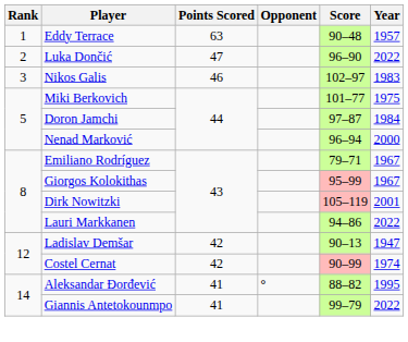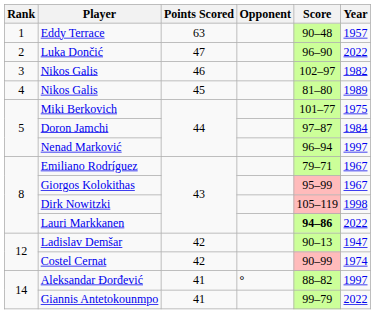 <table class="sortable wikitable" style="text-align:center">
 <tr>
 <th>Rank</th>
 <th scope="col">Player</th>
 <th scope="col">Points Scored</th>
 <th scope="col">Opponent</th>
 <th scope="col">Score</th>
 <th scope="col">Year</th>
 </tr>
 <tr>
 <td>1</td>
 <td style="text-align:left"> <a href='#'>Eddy Terrace</a></td>
 <td>63</td>
 <td style="text-align:left"></td>
 <td style="background:#CCFF99">90–48</td>
 <td><a href='#'>1957</a></td>
 </tr>
 <tr>
 <td>2</td>
 <td style="text-align:left"> <a href='#'>Luka Dončić</a></td>
 <td>47</td>
 <td style="text-align:left"></td>
 <td style="background:#CCFF99">96–90</td>
 <td><a href='#'>2022</a></td>
 </tr>
 <tr>
 <td>3</td>
 <td style="text-align:left"> <a href='#'>Nikos Galis</a></td>
 <td>46</td>
 <td style="text-align:left"></td>
 <td style="background:#CCFF99">102–97</td>
-<td><a href='#'>1983</a></td>
+<td><a href='#'>1982</a></td>
+</tr>
+<tr>
+<td>4</td>
+<td style="text-align:left"> <a href='#'>Nikos Galis</a></td>
+<td>45</td>
+<td style="text-align:left"></td>
+<td style="background:#CCFF99">81–80</td>
+<td><a href='#'>1989</a></td>
 </tr>
 <tr>
 <td rowspan="3">5</td>
 <td style="text-align:left"> <a href='#'>Miki Berkovich</a></td>
 <td rowspan="3">44</td>
 <td style="text-align:left"></td>
 <td style="background:#CCFF99">101–77</td>
 <td><a href='#'>1975</a></td>
 </tr>
 <tr>
 <td style="text-align:left"> <a href='#'>Doron Jamchi</a></td>
 <td style="text-align:left"></td>
 <td style="background:#CCFF99">97–87</td>
 <td><a href='#'>1984</a></td>
 </tr>
 <tr>
 <td style="text-align:left"> <a href='#'>Nenad Marković</a></td>
 <td style="text-align:left"></td>
 <td style="background:#CCFF99">96–94</td>
-<td><a href='#'>2000</a></td>
+<td><a href='#'>1997</a></td>
 </tr>
 <tr>
 <td rowspan="4">8</td>
 <td style="text-align:left"> <a href='#'>Emiliano Rodríguez</a></td>
 <td rowspan="4">43</td>
 <td style="text-align:left"></td>
 <td style="background:#CCFF99">79–71</td>
 <td><a href='#'>1967</a></td>
 </tr>
 <tr>
 <td style="text-align:left"> <a href='#'>Giorgos Kolokithas</a></td>
 <td style="text-align:left"></td>
 <td style="background:#FFBBBB">95–99</td>
 <td><a href='#'>1967</a></td>
 </tr>
 <tr>
 <td style="text-align:left"> <a href='#'>Dirk Nowitzki</a></td>
 <td style="text-align:left"></td>
 <td style="background:#FFBBBB">105–119</td>
-<td><a href='#'>2001</a></td>
+<td><a href='#'>1998</a></td>
 </tr>
 <tr>
 <td style="text-align:left"> <a href='#'>Lauri Markkanen</a></td>
 <td style="text-align:left"></td>
-<td style="background:#CCFF99">94–86</td>
+<td style="background:#CCFF99"><strong>94–86</strong></td>
 <td><a href='#'>2022</a></td>
 </tr>
 <tr>
 <td rowspan="2">12</td>
 <td style="text-align:left"> <a href='#'>Ladislav Demšar</a></td>
 <td>42</td>
 <td style="text-align:left"></td>
 <td style="background:#CCFF99">90–13</td>
 <td><a href='#'>1947</a></td>
 </tr>
 <tr>
 <td style="text-align:left"> <a href='#'>Costel Cernat</a></td>
 <td>42</td>
 <td style="text-align:left"></td>
 <td style="background:#FFBBBB">90–99</td>
 <td><a href='#'>1974</a></td>
 </tr>
 <tr>
 <td rowspan="2">14</td>
 <td style="text-align:left"> <a href='#'>Aleksandar Đorđević</a></td>
 <td>41</td>
 <td style="text-align:left"> <strong>°</strong></td>
 <td style="background:#CCFF99">88–82</td>
-<td><a href='#'>1995</a></td>
+<td><a href='#'>1997</a></td>
 </tr>
 <tr>
 <td style="text-align:left"> <a href='#'>Giannis Antetokounmpo</a></td>
 <td>41</td>
 <td style="text-align:left"></td>
 <td style="background:#CCFF99">99–79</td>
 <td><a href='#'>2022</a></td>
 </tr>
 </table>
